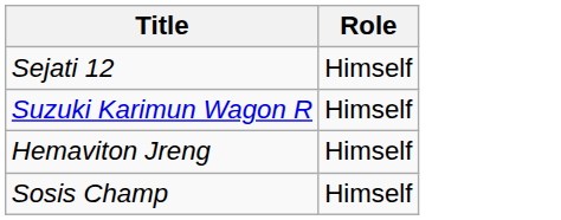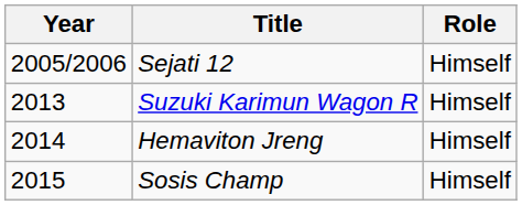 <table class="wikitable">
 <tr>
+<th>Year</th>
 <th>Title</th>
 <th>Role</th>
 </tr>
 <tr>
+<td>2005/2006</td>
 <td><em>Sejati 12</em></td>
 <td>Himself</td>
 </tr>
 <tr>
+<td>2013</td>
 <td><em><a href='#'>Suzuki Karimun Wagon R</a></em></td>
 <td>Himself</td>
 </tr>
 <tr>
+<td>2014</td>
 <td><em>Hemaviton Jreng</em></td>
 <td>Himself</td>
 </tr>
 <tr>
+<td>2015</td>
 <td><em>Sosis Champ</em></td>
 <td>Himself</td>
 </tr>
 </table>
